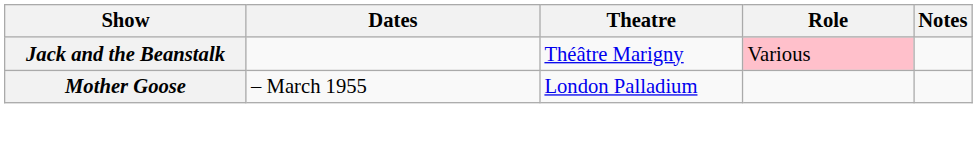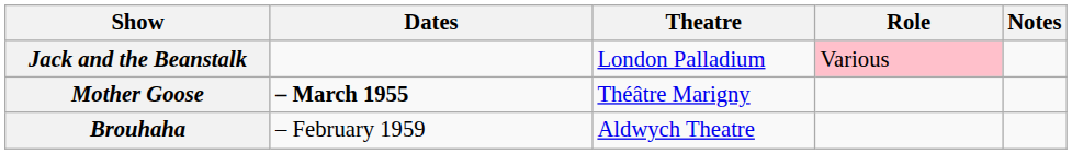 <table class="wikitable plainrowheaders sortable" style="margin-right: 0;">
 <tr>
 <th scope="col" style="width: 180px;">Show</th>
 <th scope="col" style="width: 220px;">Dates</th>
 <th scope="col" style="width: 150px;">Theatre</th>
 <th scope="col" style="width: 125px;">Role</th>
 <th scope="col" class="unsortable">Notes</th>
 </tr>
 <tr>
 <th scope="row"><em>Jack and the Beanstalk</em></th>
 <td></td>
-<td><a href='#'>Théâtre Marigny</a></td>
+<td><a href='#'>London Palladium</a></td>
 <td style="background: pink;">Various</td>
 <td style="text-align: center;"></td>
 </tr>
 <tr>
 <th scope="row"><em>Mother Goose</em></th>
-<td> – March 1955</td>
-<td><a href='#'>London Palladium</a></td>
+<td><strong> – March 1955</strong></td>
+<td><a href='#'>Théâtre Marigny</a></td>
+<td></td>
+<td style="text-align: center;"></td>
+</tr>
+<tr>
+<th scope="row"><em>Brouhaha</em></th>
+<td> – February 1959</td>
+<td><a href='#'>Aldwych Theatre</a></td>
 <td></td>
 <td style="text-align: center;"></td>
 </tr>
 </table>
